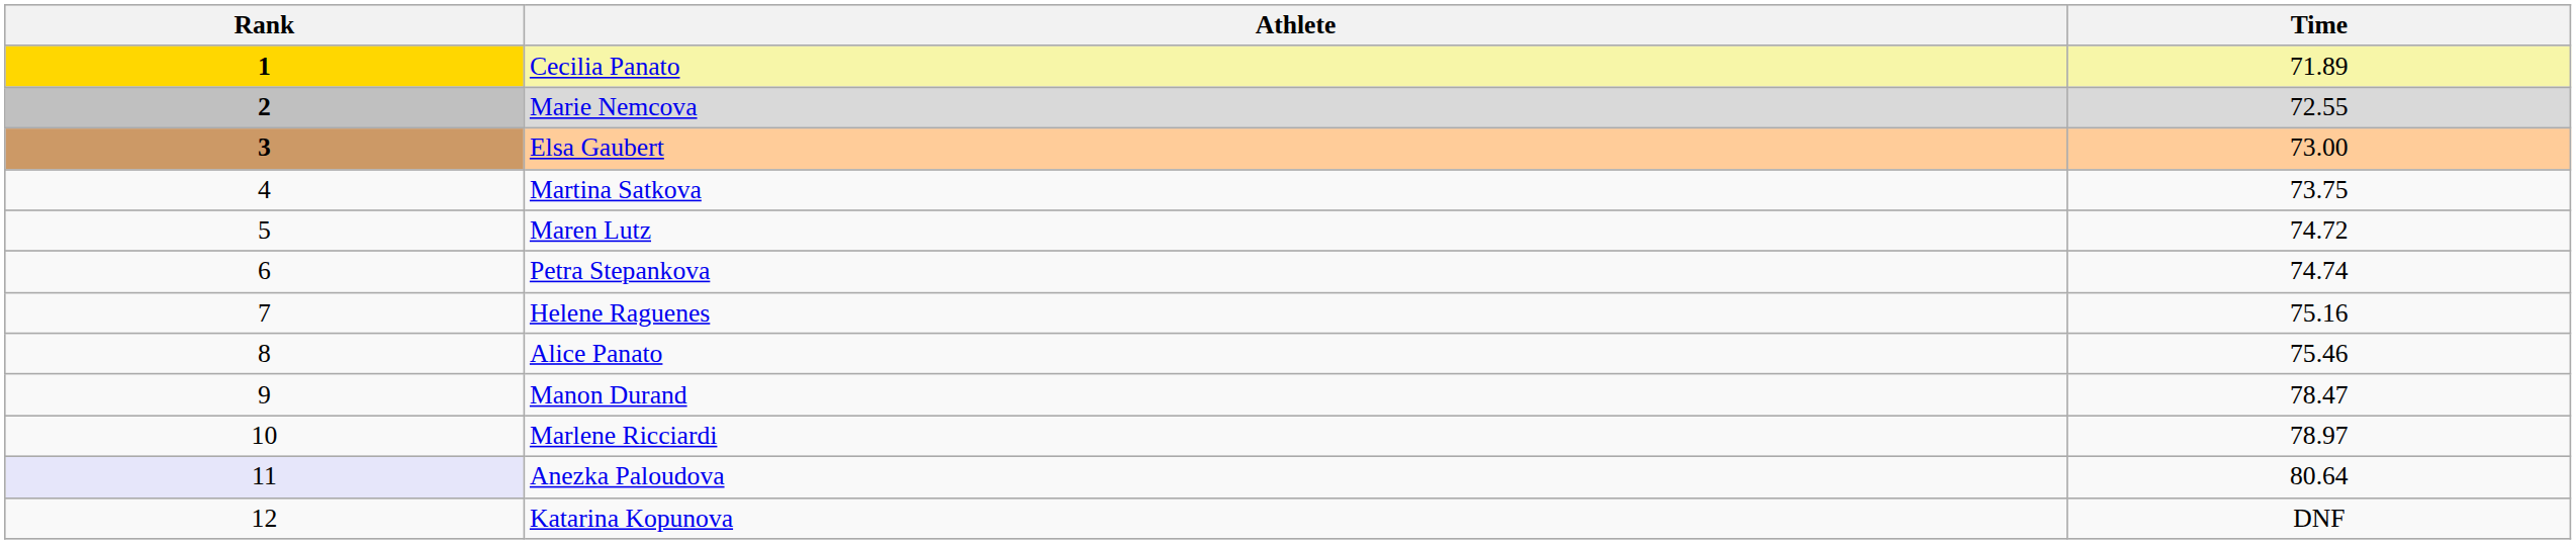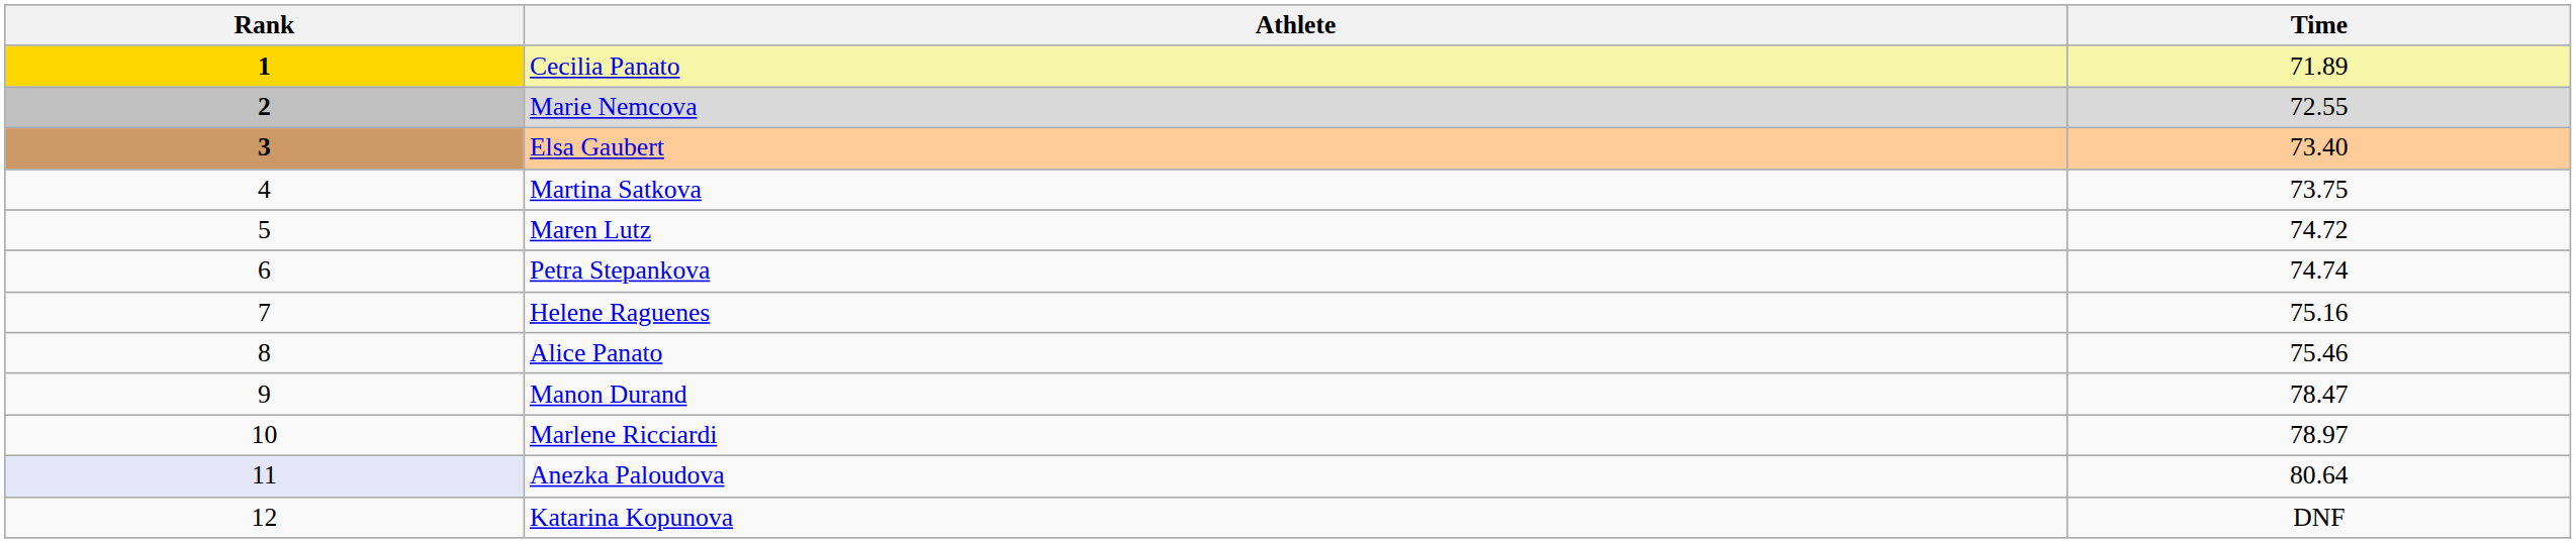 <table class="wikitable" width=80% style="font-size:100%; text-align:center;">
 <tr>
 <th>Rank</th>
 <th>Athlete</th>
 <th>Time</th>
 </tr>
 <tr align="center" valign="top" bgcolor="#F7F6A8">
 <th style="background:#ffd700;">1</th>
 <td align=left> <a href='#'>Cecilia Panato</a></td>
 <td>71.89</td>
 </tr>
 <tr align="center" valign="top" bgcolor="#D9D9D9">
 <th style="background:#c0c0c0;">2</th>
 <td align=left> <a href='#'>Marie Nemcova</a></td>
 <td>72.55</td>
 </tr>
 <tr align="center" valign="top" bgcolor="#FFCC99">
 <th style="background:#cc9966;">3</th>
 <td align=left> <a href='#'>Elsa Gaubert</a></td>
-<td>73.00</td>
+<td>73.40</td>
 </tr>
 <tr>
 <td>4</td>
 <td align=left> <a href='#'>Martina Satkova</a></td>
 <td>73.75</td>
 </tr>
 <tr>
 <td>5</td>
 <td align=left> <a href='#'>Maren Lutz</a></td>
 <td>74.72</td>
 </tr>
 <tr>
 <td>6</td>
 <td align=left> <a href='#'>Petra Stepankova</a></td>
 <td>74.74</td>
 </tr>
 <tr>
 <td>7</td>
 <td align=left> <a href='#'>Helene Raguenes</a></td>
 <td>75.16</td>
 </tr>
 <tr>
 <td>8</td>
 <td align=left> <a href='#'>Alice Panato</a></td>
 <td>75.46</td>
 </tr>
 <tr>
 <td>9</td>
 <td align=left> <a href='#'>Manon Durand</a></td>
 <td>78.47</td>
 </tr>
 <tr>
 <td>10</td>
 <td align=left> <a href='#'>Marlene Ricciardi</a></td>
 <td>78.97</td>
 </tr>
 <tr>
 <td style="background: lavender;">11</td>
 <td align=left> <a href='#'>Anezka Paloudova</a></td>
 <td>80.64</td>
 </tr>
 <tr>
 <td>12</td>
 <td align=left> <a href='#'>Katarina Kopunova</a></td>
 <td>DNF</td>
 </tr>
 </table>
